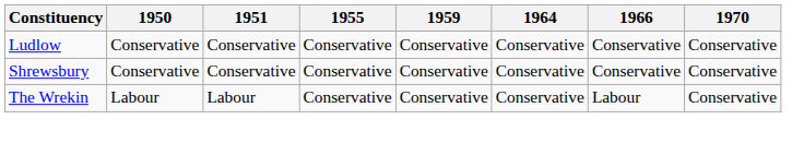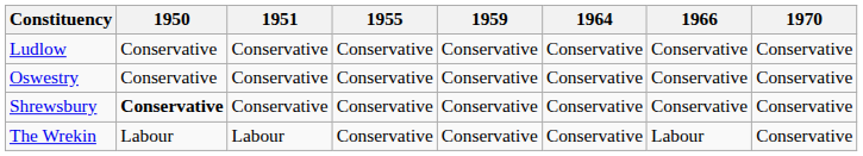 <table class="wikitable sortable">
 <tr>
 <th>Constituency</th>
 <th>1950</th>
 <th>1951</th>
 <th>1955</th>
 <th>1959</th>
 <th>1964</th>
 <th>1966</th>
 <th>1970</th>
 </tr>
 <tr>
 <td><a href='#'>Ludlow</a></td>
 <td bgcolor=>Conservative</td>
 <td bgcolor=>Conservative</td>
 <td bgcolor=>Conservative</td>
 <td bgcolor=>Conservative</td>
 <td bgcolor=>Conservative</td>
 <td bgcolor=>Conservative</td>
 <td bgcolor=>Conservative</td>
 </tr>
 <tr>
+<td><a href='#'>Oswestry</a></td>
+<td bgcolor=>Conservative</td>
+<td bgcolor=>Conservative</td>
+<td bgcolor=>Conservative</td>
+<td bgcolor=>Conservative</td>
+<td bgcolor=>Conservative</td>
+<td bgcolor=>Conservative</td>
+<td bgcolor=>Conservative</td>
+</tr>
+<tr>
 <td><a href='#'>Shrewsbury</a></td>
-<td bgcolor=>Conservative</td>
+<td bgcolor=><strong>Conservative</strong></td>
 <td bgcolor=>Conservative</td>
 <td bgcolor=>Conservative</td>
 <td bgcolor=>Conservative</td>
 <td bgcolor=>Conservative</td>
 <td bgcolor=>Conservative</td>
 <td bgcolor=>Conservative</td>
 </tr>
 <tr>
 <td><a href='#'>The Wrekin</a></td>
 <td bgcolor=>Labour</td>
 <td bgcolor=>Labour</td>
 <td bgcolor=>Conservative</td>
 <td bgcolor=>Conservative</td>
 <td bgcolor=>Conservative</td>
 <td bgcolor=>Labour</td>
 <td bgcolor=>Conservative</td>
 </tr>
 </table>
